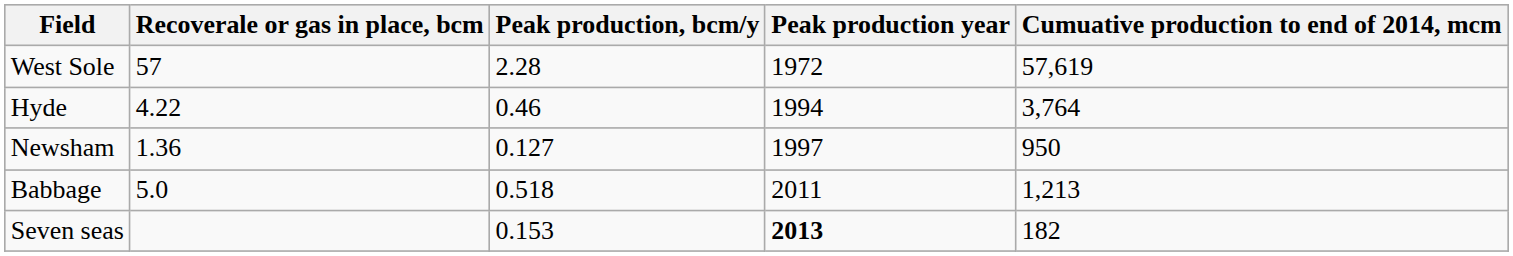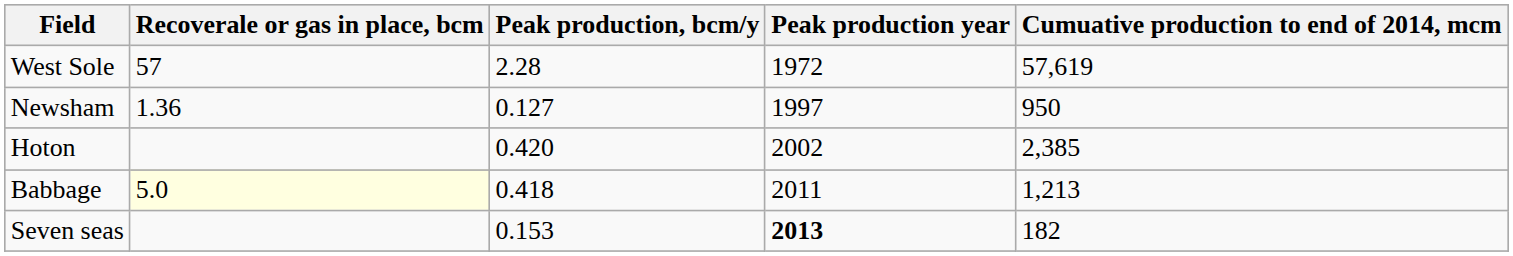 <table class="wikitable">
 <tr>
 <th>Field</th>
 <th>Recoverale or gas in place, bcm</th>
 <th>Peak production, bcm/y</th>
 <th>Peak production year</th>
 <th>Cumuative production to end of 2014, mcm</th>
 </tr>
 <tr>
 <td>West Sole</td>
 <td>57</td>
 <td>2.28</td>
 <td>1972</td>
 <td>57,619</td>
 </tr>
 <tr>
-<td>Hyde</td>
-<td>4.22</td>
-<td>0.46</td>
-<td>1994</td>
-<td>3,764</td>
-</tr>
-<tr>
 <td>Newsham</td>
 <td>1.36</td>
 <td>0.127</td>
 <td>1997</td>
 <td>950</td>
 </tr>
 <tr>
+<td>Hoton</td>
+<td></td>
+<td>0.420</td>
+<td>2002</td>
+<td>2,385</td>
+</tr>
+<tr>
 <td>Babbage</td>
-<td>5.0</td>
-<td>0.518</td>
+<td style="background: lightyellow;">5.0</td>
+<td>0.418</td>
 <td>2011</td>
 <td>1,213</td>
 </tr>
 <tr>
 <td>Seven seas</td>
 <td></td>
 <td>0.153</td>
 <td><strong>2013</strong></td>
 <td>182</td>
 </tr>
 </table>
